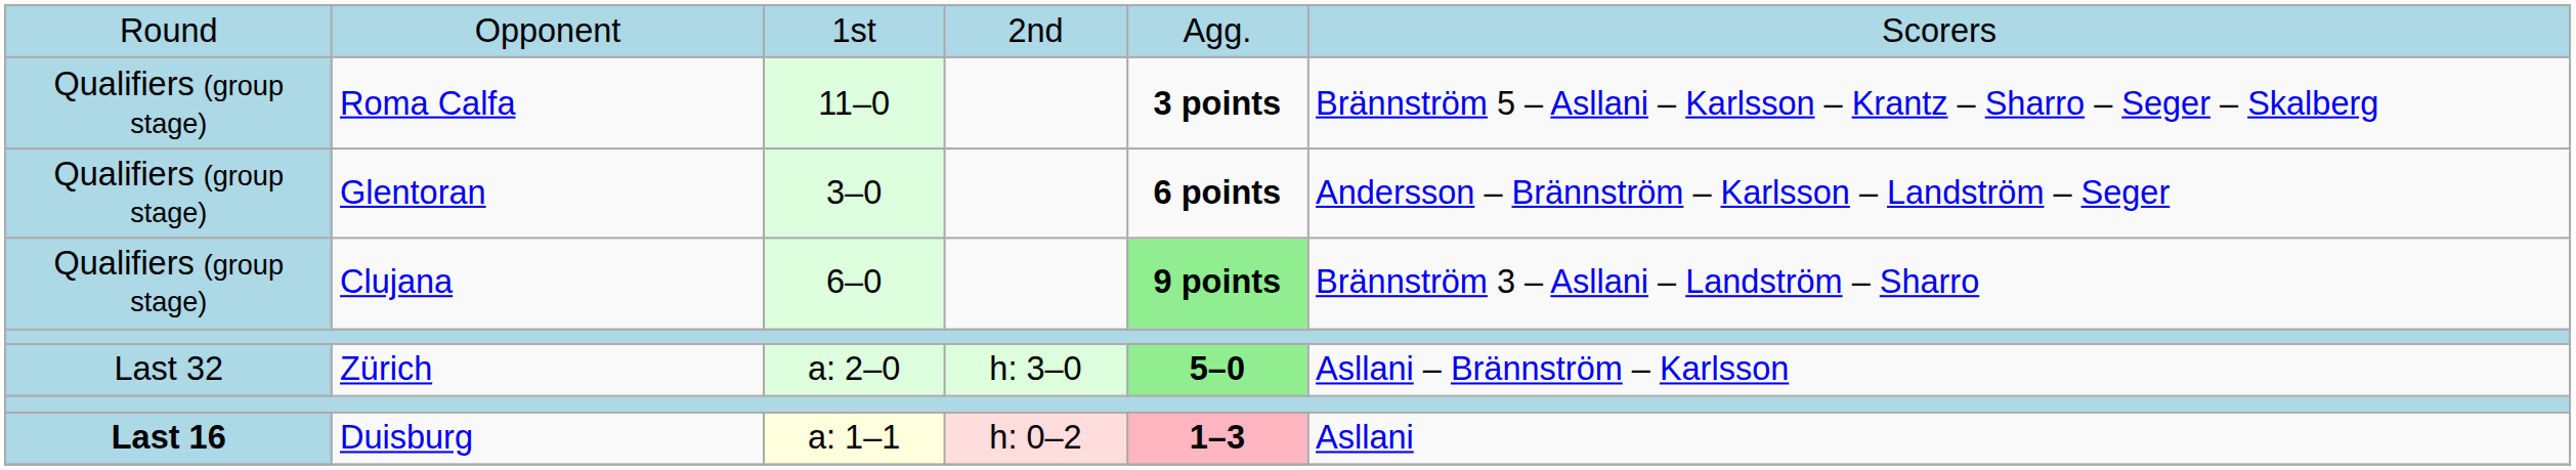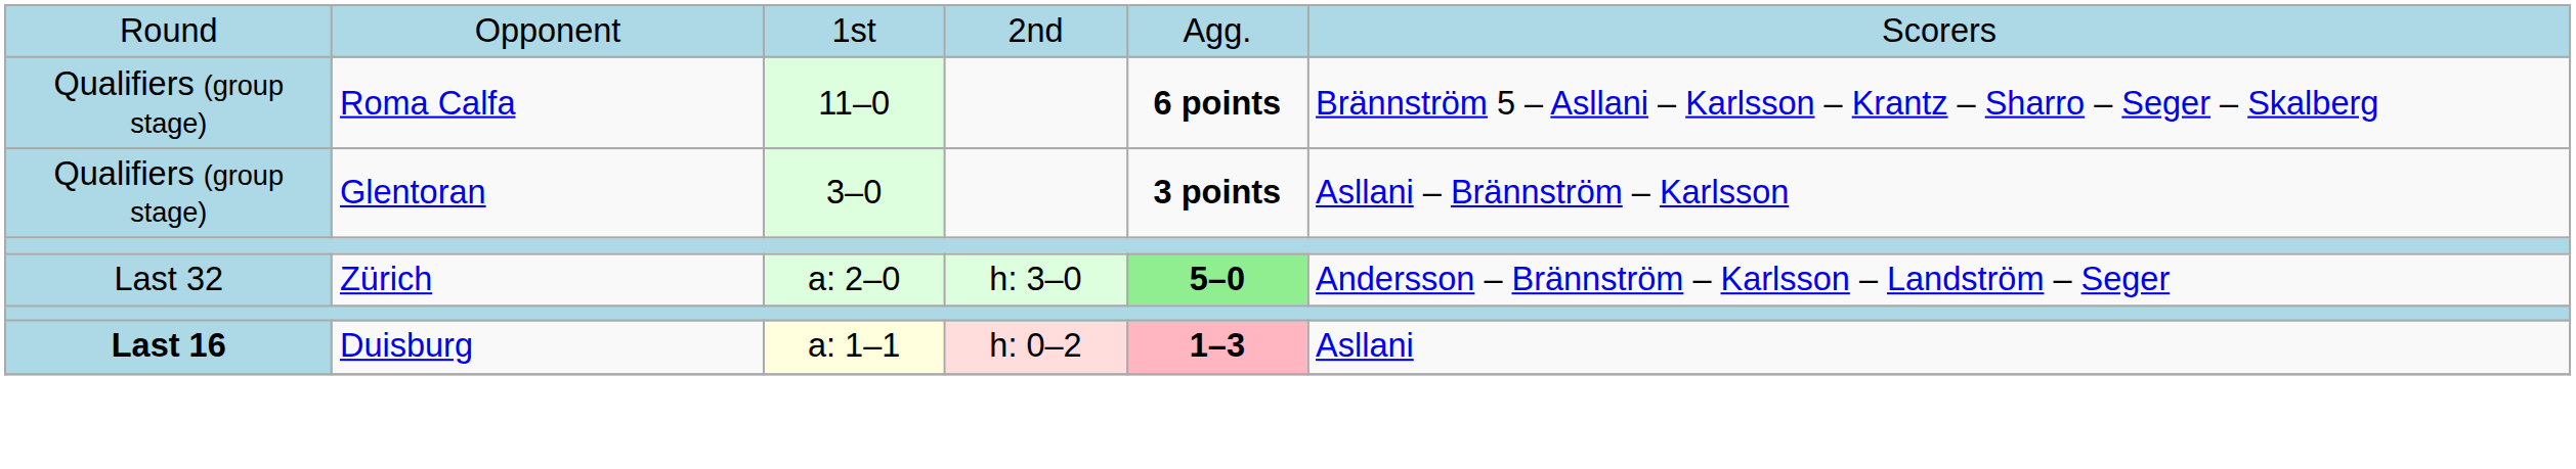 <table class="wikitable" style="text-align:center">
 <tr bgcolor=lightblue>
 <td width=150px>Round</td>
 <td width=200px>Opponent</td>
 <td width=80px>1st</td>
 <td width=80px>2nd</td>
 <td width=80px>Agg.</td>
 <td width=600px>Scorers</td>
 </tr>
 <tr>
 <td bgcolor=lightblue>Qualifiers <small>(group stage)</small></td>
 <td align=left> <a href='#'>Roma Calfa</a></td>
 <td bgcolor="#ddffdd">11–0</td>
 <td></td>
-<td><strong>3 points</strong></td>
+<td><strong>6 points</strong></td>
 <td align=left><a href='#'>Brännström</a> 5 – <a href='#'>Asllani</a> – <a href='#'>Karlsson</a> – <a href='#'>Krantz</a> – <a href='#'>Sharro</a> – <a href='#'>Seger</a> – <a href='#'>Skalberg</a></td>
 </tr>
 <tr>
 <td bgcolor=lightblue>Qualifiers <small>(group stage)</small></td>
 <td align=left> <a href='#'>Glentoran</a></td>
 <td bgcolor="#ddffdd">3–0</td>
 <td></td>
-<td><strong>6 points</strong></td>
-<td align=left><a href='#'>Andersson</a> – <a href='#'>Brännström</a> – <a href='#'>Karlsson</a> – <a href='#'>Landström</a> – <a href='#'>Seger</a></td>
-</tr>
-<tr>
-<td bgcolor=lightblue>Qualifiers <small>(group stage)</small></td>
-<td align=left> <a href='#'>Clujana</a></td>
-<td bgcolor="#ddffdd">6–0</td>
-<td></td>
-<td bgcolor=lightgreen><strong>9 points</strong></td>
-<td align=left><a href='#'>Brännström</a> 3 – <a href='#'>Asllani</a> – <a href='#'>Landström</a> – <a href='#'>Sharro</a></td>
+<td><strong>3 points</strong></td>
+<td align=left><a href='#'>Asllani</a> – <a href='#'>Brännström</a> – <a href='#'>Karlsson</a></td>
 </tr>
 <tr bgcolor=lightblue>
 <td colspan=6></td>
 </tr>
 <tr>
 <td bgcolor=lightblue>Last 32</td>
 <td align=left> <a href='#'>Zürich</a></td>
 <td bgcolor="#ddffdd">a: 2–0</td>
 <td bgcolor="#ddffdd">h: 3–0</td>
 <td bgcolor=lightgreen><strong>5–0</strong></td>
-<td align=left><a href='#'>Asllani</a> – <a href='#'>Brännström</a> – <a href='#'>Karlsson</a></td>
+<td align=left><a href='#'>Andersson</a> – <a href='#'>Brännström</a> – <a href='#'>Karlsson</a> – <a href='#'>Landström</a> – <a href='#'>Seger</a></td>
 </tr>
 <tr bgcolor=lightblue>
 <td colspan=6></td>
 </tr>
 <tr>
 <td bgcolor=lightblue><strong>Last 16</strong></td>
 <td align=left> <a href='#'>Duisburg</a></td>
 <td bgcolor="#ffffdd">a: 1–1</td>
 <td bgcolor="#ffdddd">h: 0–2</td>
 <td bgcolor=lightpink><strong>1–3</strong></td>
 <td align=left><a href='#'>Asllani</a></td>
 </tr>
 <tr>
 </tr>
 </table>
